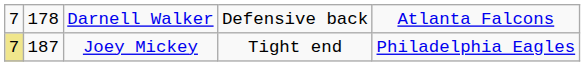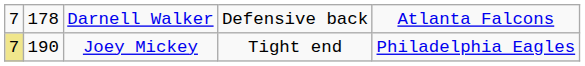 <table class="wikitable" style="text-align:center">
 <tr>
 <td>7</td>
 <td>178</td>
 <td><a href='#'>Darnell Walker</a></td>
 <td>Defensive back</td>
 <td><a href='#'>Atlanta Falcons</a></td>
 </tr>
 <tr>
 <td style="background: khaki;">7</td>
-<td>187</td>
+<td>190</td>
 <td><a href='#'>Joey Mickey</a></td>
 <td>Tight end</td>
 <td><a href='#'>Philadelphia Eagles</a></td>
 </tr>
 </table>
